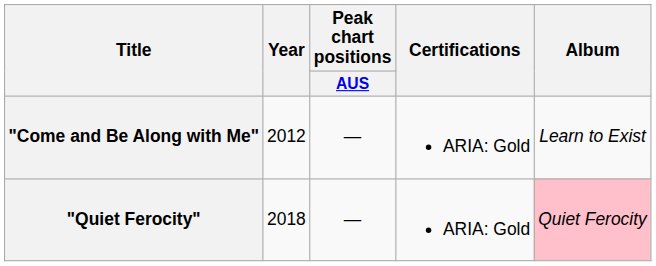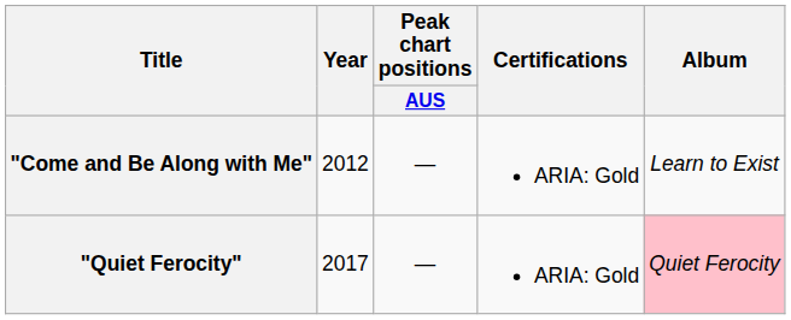 <table class="wikitable plainrowheaders" style="text-align:center;">
 <tr>
 <th scope="col" rowspan="2">Title</th>
 <th scope="col" rowspan="2">Year</th>
 <th scope="col" colspan="1">Peak chart positions</th>
 <th scope="col" rowspan="2">Certifications</th>
 <th scope="col" rowspan="2">Album</th>
 </tr>
 <tr>
 <th scope="col" style="width:3em;font-size:90%;"><a href='#'>AUS</a></th>
 </tr>
 <tr>
 <th scope="row">"Come and Be Along with Me"</th>
 <td>2012</td>
 <td>—</td>
 <td><br><ul><li>ARIA: Gold</li></ul></td>
 <td><em>Learn to Exist</em></td>
 </tr>
 <tr>
 <th scope="row">"Quiet Ferocity"</th>
-<td>2018</td>
+<td>2017</td>
 <td>—</td>
 <td><br><ul><li>ARIA: Gold</li></ul></td>
 <td style="background: pink;"><em>Quiet Ferocity</em></td>
 </tr>
 </table>
